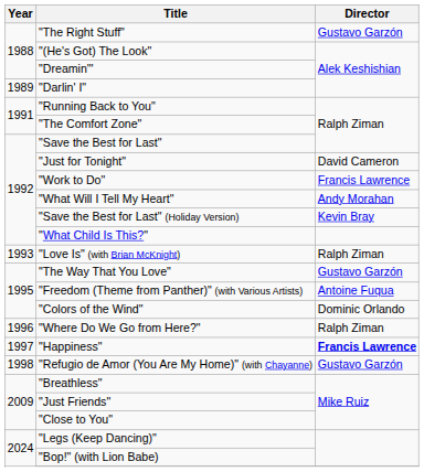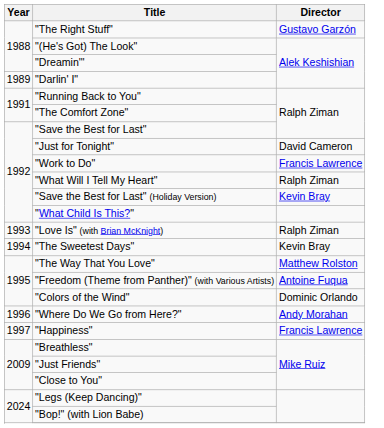 <table class="wikitable">
 <tr>
 <th rowspan="1">Year</th>
 <th rowspan="1">Title</th>
 <th rowspan="1">Director</th>
 </tr>
 <tr>
 <td rowspan="3">1988</td>
 <td>"The Right Stuff"</td>
 <td><a href='#'>Gustavo Garzón</a></td>
 </tr>
 <tr>
 <td>"(He's Got) The Look"</td>
 <td rowspan="3"><a href='#'>Alek Keshishian</a></td>
 </tr>
 <tr>
 <td>"Dreamin'"</td>
 </tr>
 <tr>
 <td>1989</td>
 <td>"Darlin' I"</td>
 </tr>
 <tr>
 <td rowspan="2">1991</td>
 <td>"Running Back to You"</td>
 <td rowspan="3">Ralph Ziman</td>
 </tr>
 <tr>
 <td>"The Comfort Zone"</td>
 </tr>
 <tr>
 <td rowspan="6">1992</td>
 <td>"Save the Best for Last"</td>
 </tr>
 <tr>
 <td>"Just for Tonight"</td>
 <td>David Cameron</td>
 </tr>
 <tr>
 <td>"Work to Do"</td>
 <td><a href='#'>Francis Lawrence</a></td>
 </tr>
 <tr>
 <td>"What Will I Tell My Heart"</td>
-<td><a href='#'>Andy Morahan</a></td>
+<td>Ralph Ziman</td>
 </tr>
 <tr>
 <td>"Save the Best for Last" <small>(Holiday Version)</small></td>
 <td><a href='#'>Kevin Bray</a></td>
 </tr>
 <tr>
 <td>"<a href='#'>What Child Is This?</a>"</td>
 <td></td>
 </tr>
 <tr>
 <td>1993</td>
 <td>"Love Is" <small>(with <a href='#'>Brian McKnight</a>)</small></td>
 <td>Ralph Ziman</td>
 </tr>
 <tr>
+<td>1994</td>
+<td>"The Sweetest Days"</td>
+<td>Kevin Bray</td>
+</tr>
+<tr>
 <td rowspan="3">1995</td>
 <td>"The Way That You Love"</td>
-<td><a href='#'>Gustavo Garzón</a></td>
+<td><a href='#'>Matthew Rolston</a></td>
 </tr>
 <tr>
 <td>"Freedom (Theme from Panther)" <small>(with Various Artists)</small></td>
 <td><a href='#'>Antoine Fuqua</a></td>
 </tr>
 <tr>
 <td>"Colors of the Wind"</td>
 <td>Dominic Orlando</td>
 </tr>
 <tr>
 <td>1996</td>
 <td>"Where Do We Go from Here?"</td>
-<td>Ralph Ziman</td>
+<td><a href='#'>Andy Morahan</a></td>
 </tr>
 <tr>
 <td>1997</td>
 <td>"Happiness"</td>
-<td><strong><a href='#'>Francis Lawrence</a></strong></td>
-</tr>
-<tr>
-<td>1998</td>
-<td>"Refugio de Amor (You Are My Home)" <small>(with <a href='#'>Chayanne</a>)</small></td>
-<td><a href='#'>Gustavo Garzón</a></td>
+<td><a href='#'>Francis Lawrence</a></td>
 </tr>
 <tr>
 <td rowspan="3">2009</td>
 <td>"Breathless"</td>
 <td rowspan="3"><a href='#'>Mike Ruiz</a></td>
 </tr>
 <tr>
 <td>"Just Friends"</td>
 </tr>
 <tr>
 <td>"Close to You"</td>
 </tr>
 <tr>
 <td rowspan="3">2024</td>
 <td>"Legs (Keep Dancing)"</td>
 <td rowspan="2"></td>
 </tr>
 <tr>
 <td>"Bop!" (with Lion Babe)</td>
 </tr>
 <tr>
 </tr>
 </table>
